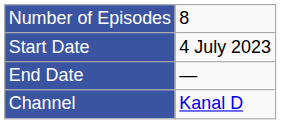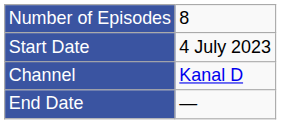 <table class="wikitable">
 <tr>
 <td style="background-color:#3A54A1; color:white;">Number of Episodes</td>
 <td>8 </td>
 </tr>
 <tr>
 <td style="background-color:#3A54A1; color:white;">Start Date</td>
 <td>4 July 2023</td>
 </tr>
 <tr>
+<td style="background-color:#3A54A1; color:white;">Channel</td>
+<td><a href='#'>Kanal D</a></td>
+</tr>
+<tr>
 <td style="background-color:#3A54A1; color:white;">End Date</td>
 <td>—</td>
 </tr>
-<tr>
-<td style="background-color:#3A54A1; color:white;">Channel</td>
-<td><a href='#'>Kanal D</a></td>
-</tr>
 </table>
